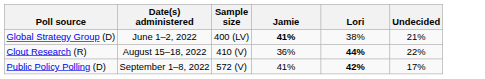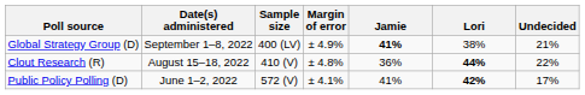 <table class="wikitable" style="font-size:90%;text-align:center;">
 <tr style="vertical-align:bottom;">
 <th>Poll source</th>
 <th>Date(s)<br>administered</th>
 <th>Sample<br>size</th>
+<th>Margin<br>of error</th>
 <th style="width:100px;">Jamie<br></th>
 <th style="width:100px;">Lori<br></th>
 <th>Undecided</th>
 </tr>
 <tr>
 <td style="text-align:left;"><a href='#'>Global Strategy Group</a> (D)</td>
-<td>June 1–2, 2022</td>
+<td>September 1–8, 2022</td>
 <td>400 (LV)</td>
+<td>± 4.9%</td>
 <td><strong>41%</strong></td>
 <td>38%</td>
 <td>21%</td>
 </tr>
 <tr>
 <td style="text-align:left;"><a href='#'>Clout Research</a> (R)</td>
 <td>August 15–18, 2022</td>
 <td>410 (V)</td>
+<td>± 4.8%</td>
 <td>36%</td>
 <td><strong>44%</strong></td>
 <td>22%</td>
 </tr>
 <tr>
 <td style="text-align:left;"><a href='#'>Public Policy Polling</a> (D)</td>
-<td>September 1–8, 2022</td>
+<td>June 1–2, 2022</td>
 <td>572 (V)</td>
+<td>± 4.1%</td>
 <td>41%</td>
 <td><strong>42%</strong></td>
 <td>17%</td>
 </tr>
 </table>
